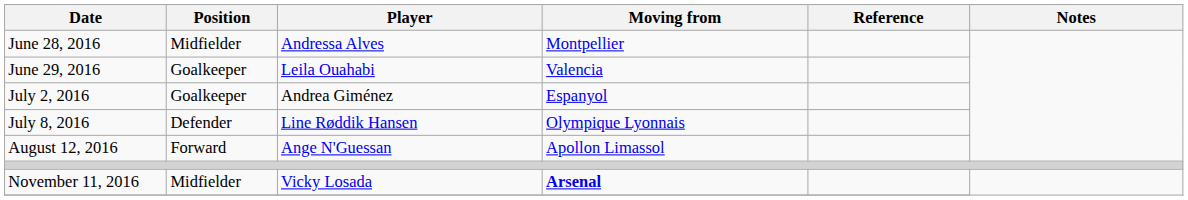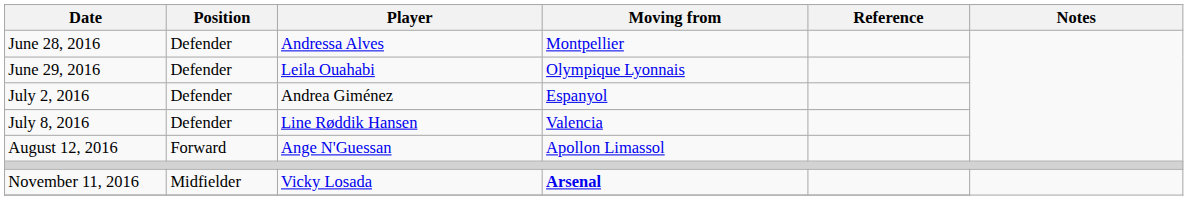 <table class="wikitable">
 <tr>
 <th width=150px>Date</th>
 <th width=100px>Position</th>
 <th width=250px>Player</th>
 <th width=250px>Moving from</th>
 <th width=150px>Reference</th>
 <th width=200px>Notes</th>
 </tr>
 <tr>
 <td>June 28, 2016</td>
-<td align=left>Midfielder</td>
+<td align=left>Defender</td>
 <td align=left> <a href='#'>Andressa Alves</a></td>
 <td align=left> <a href='#'>Montpellier</a></td>
 <td align=left></td>
 </tr>
 <tr>
 <td>June 29, 2016</td>
-<td align=left>Goalkeeper</td>
+<td align=left>Defender</td>
 <td align=left> <a href='#'>Leila Ouahabi</a></td>
-<td align=left> <a href='#'>Valencia</a></td>
+<td> <a href='#'>Olympique Lyonnais</a></td>
 <td align=left></td>
 </tr>
 <tr>
 <td>July 2, 2016</td>
-<td align=left>Goalkeeper</td>
+<td align=left>Defender</td>
 <td align=left> Andrea Giménez</td>
 <td align=left> <a href='#'>Espanyol</a></td>
 <td align=left></td>
 </tr>
 <tr>
 <td>July 8, 2016</td>
 <td>Defender</td>
 <td> <a href='#'>Line Røddik Hansen</a></td>
-<td> <a href='#'>Olympique Lyonnais</a></td>
+<td align=left> <a href='#'>Valencia</a></td>
 <td></td>
 </tr>
 <tr>
 <td>August 12, 2016</td>
 <td align=left>Forward</td>
 <td align=left> <a href='#'>Ange N'Guessan</a></td>
 <td align=left> <a href='#'>Apollon Limassol</a></td>
 <td align=left></td>
 </tr>
 <tr bgcolor=lightgrey>
 <td colspan=6></td>
 </tr>
 <tr>
 <td>November 11, 2016</td>
 <td align=left>Midfielder</td>
 <td> <a href='#'>Vicky Losada</a></td>
 <td align=left><strong> <a href='#'>Arsenal</a></strong></td>
 <td></td>
 </tr>
 <tr>
 </tr>
 </table>
